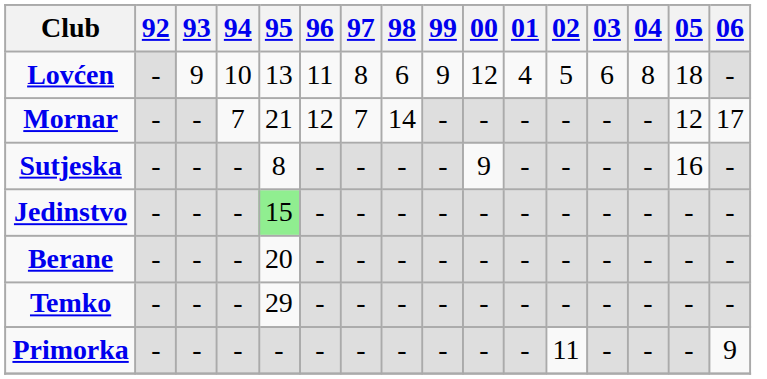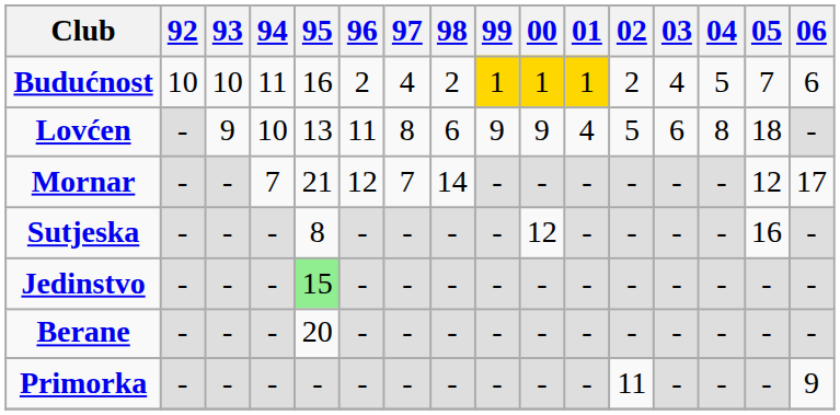 <table class="wikitable sortable" style="text-align:center; font-size:90%; margin-left:1em">
 <tr>
 <th>Club</th>
 <th><a href='#'>92</a></th>
 <th><a href='#'>93</a></th>
 <th><a href='#'>94</a></th>
 <th><a href='#'>95</a></th>
 <th><a href='#'>96</a></th>
 <th><a href='#'>97</a></th>
 <th><a href='#'>98</a></th>
 <th><a href='#'>99</a></th>
 <th><a href='#'>00</a></th>
 <th><a href='#'>01</a></th>
 <th><a href='#'>02</a></th>
 <th><a href='#'>03</a></th>
 <th><a href='#'>04</a></th>
 <th><a href='#'>05</a></th>
 <th><a href='#'>06</a></th>
 </tr>
 <tr>
+<td><strong> <a href='#'>Budućnost</a> </strong></td>
+<td>10</td>
+<td>10</td>
+<td>11</td>
+<td>16</td>
+<td>2</td>
+<td>4</td>
+<td>2</td>
+<td style="background:gold">1</td>
+<td style="background:gold">1</td>
+<td style="background:gold">1</td>
+<td>2</td>
+<td>4</td>
+<td>5</td>
+<td>7</td>
+<td>6</td>
+</tr>
+<tr>
 <td><strong> <a href='#'>Lovćen</a> </strong></td>
 <td style="background:#dedede;">-</td>
 <td>9</td>
 <td>10</td>
 <td>13</td>
 <td>11</td>
 <td>8</td>
 <td>6</td>
 <td>9</td>
-<td>12</td>
+<td>9</td>
 <td>4</td>
 <td>5</td>
 <td>6</td>
 <td>8</td>
 <td>18</td>
 <td style="background:#dedede;">-</td>
 </tr>
 <tr>
 <td><strong> <a href='#'>Mornar</a> </strong></td>
 <td style="background:#dedede;">-</td>
 <td style="background:#dedede;">-</td>
 <td>7</td>
 <td>21</td>
 <td>12</td>
 <td>7</td>
 <td>14</td>
 <td style="background:#dedede;">-</td>
 <td style="background:#dedede;">-</td>
 <td style="background:#dedede;">-</td>
 <td style="background:#dedede;">-</td>
 <td style="background:#dedede;">-</td>
 <td style="background:#dedede;">-</td>
 <td>12</td>
 <td>17</td>
 </tr>
 <tr>
 <td><strong> <a href='#'>Sutjeska</a> </strong></td>
 <td style="background:#dedede;">-</td>
 <td style="background:#dedede;">-</td>
 <td style="background:#dedede;">-</td>
 <td>8</td>
 <td style="background:#dedede;">-</td>
 <td style="background:#dedede;">-</td>
 <td style="background:#dedede;">-</td>
 <td style="background:#dedede;">-</td>
-<td>9</td>
+<td>12</td>
 <td style="background:#dedede;">-</td>
 <td style="background:#dedede;">-</td>
 <td style="background:#dedede;">-</td>
 <td style="background:#dedede;">-</td>
 <td>16</td>
 <td style="background:#dedede;">-</td>
 </tr>
 <tr>
 <td><strong> <a href='#'>Jedinstvo</a> </strong></td>
 <td style="background:#dedede;">-</td>
 <td style="background:#dedede;">-</td>
 <td style="background:#dedede;">-</td>
 <td style="background: lightgreen;">15</td>
 <td style="background:#dedede;">-</td>
 <td style="background:#dedede;">-</td>
 <td style="background:#dedede;">-</td>
 <td style="background:#dedede;">-</td>
 <td style="background:#dedede;">-</td>
 <td style="background:#dedede;">-</td>
 <td style="background:#dedede;">-</td>
 <td style="background:#dedede;">-</td>
 <td style="background:#dedede;">-</td>
 <td style="background:#dedede;">-</td>
 <td style="background:#dedede;">-</td>
 </tr>
 <tr>
 <td><strong> <a href='#'>Berane</a> </strong></td>
 <td style="background:#dedede;">-</td>
 <td style="background:#dedede;">-</td>
 <td style="background:#dedede;">-</td>
 <td>20</td>
 <td style="background:#dedede;">-</td>
 <td style="background:#dedede;">-</td>
 <td style="background:#dedede;">-</td>
 <td style="background:#dedede;">-</td>
 <td style="background:#dedede;">-</td>
 <td style="background:#dedede;">-</td>
 <td style="background:#dedede;">-</td>
 <td style="background:#dedede;">-</td>
 <td style="background:#dedede;">-</td>
 <td style="background:#dedede;">-</td>
 <td style="background:#dedede;">-</td>
 </tr>
 <tr>
-<td><strong> <a href='#'>Temko</a> </strong></td>
-<td style="background:#dedede;">-</td>
-<td style="background:#dedede;">-</td>
-<td style="background:#dedede;">-</td>
-<td>29</td>
-<td style="background:#dedede;">-</td>
-<td style="background:#dedede;">-</td>
-<td style="background:#dedede;">-</td>
-<td style="background:#dedede;">-</td>
-<td style="background:#dedede;">-</td>
-<td style="background:#dedede;">-</td>
-<td style="background:#dedede;">-</td>
-<td style="background:#dedede;">-</td>
-<td style="background:#dedede;">-</td>
-<td style="background:#dedede;">-</td>
-<td style="background:#dedede;">-</td>
-</tr>
-<tr>
 <td><strong> <a href='#'>Primorka</a> </strong></td>
 <td style="background:#dedede;">-</td>
 <td style="background:#dedede;">-</td>
 <td style="background:#dedede;">-</td>
 <td style="background:#dedede;">-</td>
 <td style="background:#dedede;">-</td>
 <td style="background:#dedede;">-</td>
 <td style="background:#dedede;">-</td>
 <td style="background:#dedede;">-</td>
 <td style="background:#dedede;">-</td>
 <td style="background:#dedede;">-</td>
 <td>11</td>
 <td style="background:#dedede;">-</td>
 <td style="background:#dedede;">-</td>
 <td style="background:#dedede;">-</td>
 <td>9</td>
 </tr>
 <tr>
 </tr>
 <tr class="sortbottom">
 </tr>
 </table>
